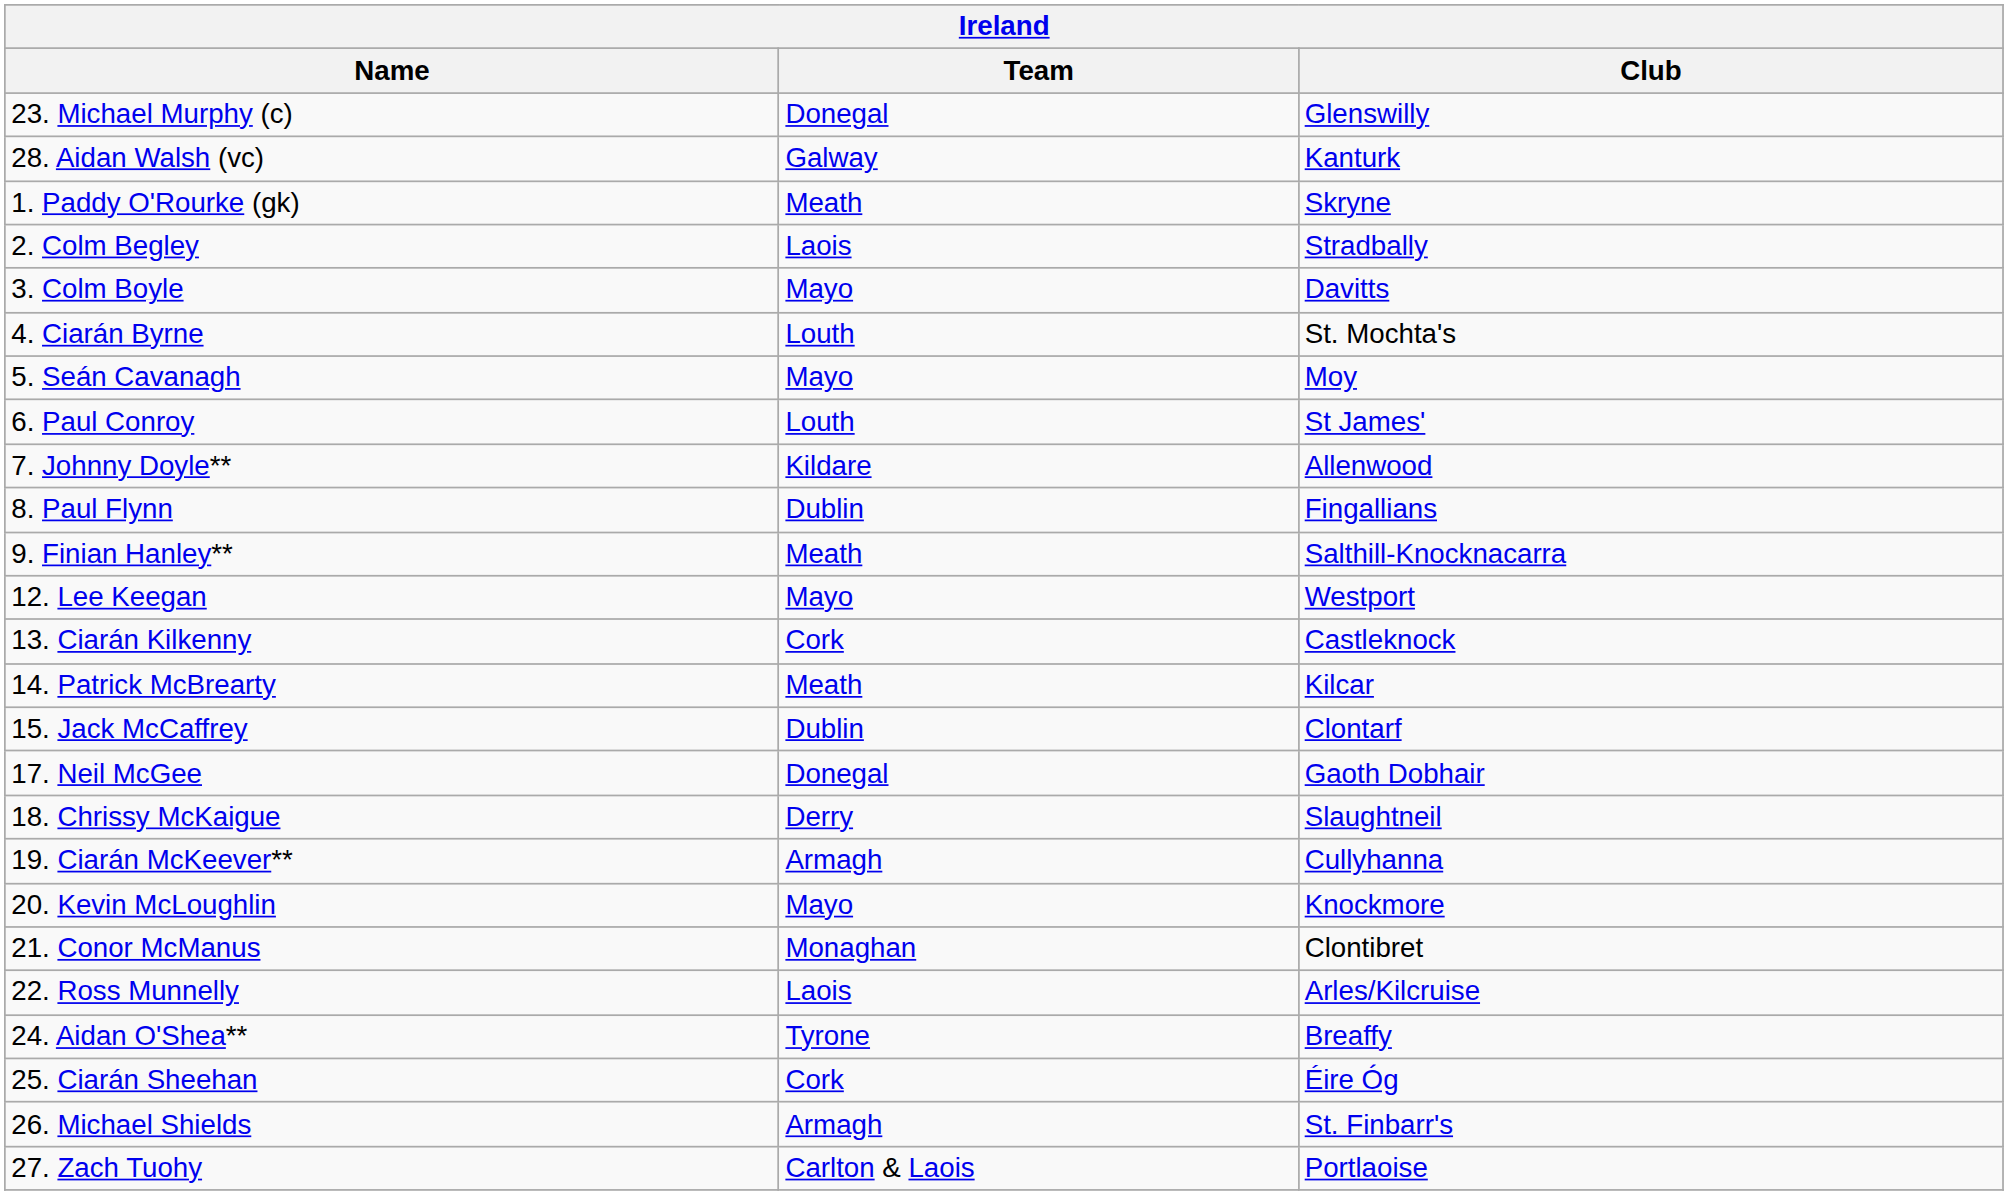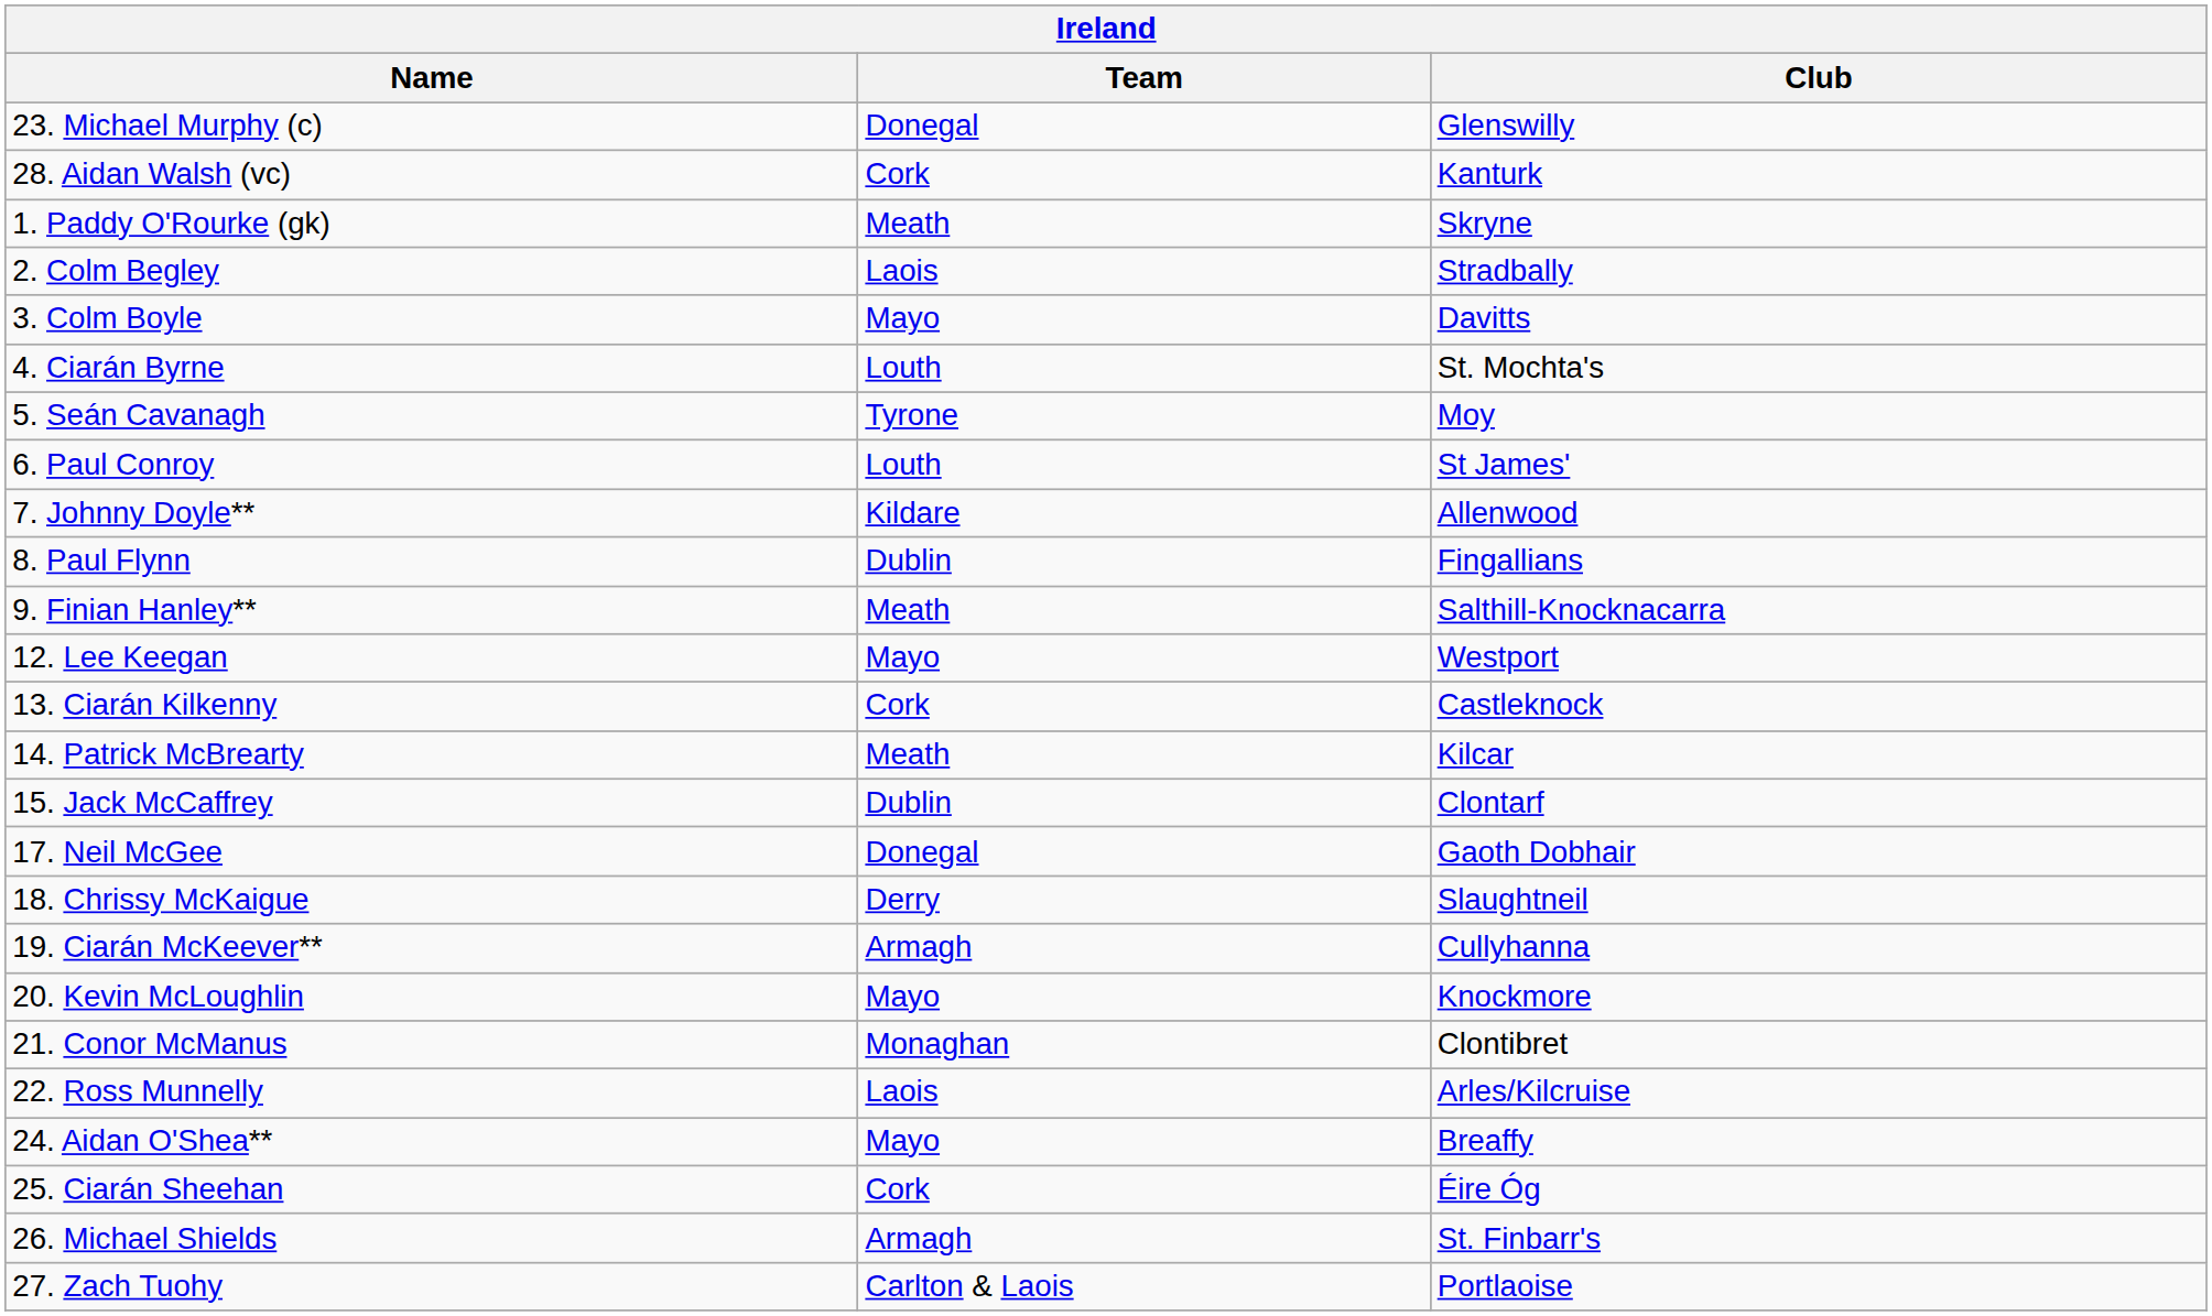 <table align="center" class="wikitable" style="width:73%;">
 <tr>
 <th colspan="3"> <a href='#'>Ireland</a></th>
 </tr>
 <tr>
 <th>Name</th>
 <th>Team</th>
 <th>Club</th>
 </tr>
 <tr>
 <td>23. <a href='#'>Michael Murphy</a> (c)</td>
 <td><a href='#'>Donegal</a></td>
 <td><a href='#'>Glenswilly</a></td>
 </tr>
 <tr>
 <td>28. <a href='#'>Aidan Walsh</a> (vc)</td>
-<td><a href='#'>Galway</a></td>
+<td><a href='#'>Cork</a></td>
 <td><a href='#'>Kanturk</a></td>
 </tr>
 <tr>
 <td>1. <a href='#'>Paddy O'Rourke</a> (gk)</td>
 <td><a href='#'>Meath</a></td>
 <td><a href='#'>Skryne</a></td>
 </tr>
 <tr>
 <td>2. <a href='#'>Colm Begley</a></td>
 <td><a href='#'>Laois</a></td>
 <td><a href='#'>Stradbally</a></td>
 </tr>
 <tr>
 <td>3. <a href='#'>Colm Boyle</a></td>
 <td><a href='#'>Mayo</a></td>
 <td><a href='#'>Davitts</a></td>
 </tr>
 <tr>
 <td>4. <a href='#'>Ciarán Byrne</a></td>
 <td><a href='#'>Louth</a></td>
 <td>St. Mochta's</td>
 </tr>
 <tr>
 <td>5. <a href='#'>Seán Cavanagh</a></td>
-<td><a href='#'>Mayo</a></td>
+<td><a href='#'>Tyrone</a></td>
 <td><a href='#'>Moy</a></td>
 </tr>
 <tr>
 <td>6. <a href='#'>Paul Conroy</a></td>
 <td><a href='#'>Louth</a></td>
 <td><a href='#'>St James'</a></td>
 </tr>
 <tr>
 <td>7. <a href='#'>Johnny Doyle</a>**</td>
 <td><a href='#'>Kildare</a></td>
 <td><a href='#'>Allenwood</a></td>
 </tr>
 <tr>
 <td>8. <a href='#'>Paul Flynn</a></td>
 <td><a href='#'>Dublin</a></td>
 <td><a href='#'>Fingallians</a></td>
 </tr>
 <tr>
 <td>9. <a href='#'>Finian Hanley</a>**</td>
 <td><a href='#'>Meath</a></td>
 <td><a href='#'>Salthill-Knocknacarra</a></td>
 </tr>
 <tr>
 <td>12. <a href='#'>Lee Keegan</a></td>
 <td><a href='#'>Mayo</a></td>
 <td><a href='#'>Westport</a></td>
 </tr>
 <tr>
 <td>13. <a href='#'>Ciarán Kilkenny</a></td>
 <td><a href='#'>Cork</a></td>
 <td><a href='#'>Castleknock</a></td>
 </tr>
 <tr>
 <td>14. <a href='#'>Patrick McBrearty</a></td>
 <td><a href='#'>Meath</a></td>
 <td><a href='#'>Kilcar</a></td>
 </tr>
 <tr>
 <td>15. <a href='#'>Jack McCaffrey</a></td>
 <td><a href='#'>Dublin</a></td>
 <td><a href='#'>Clontarf</a></td>
 </tr>
 <tr>
 <td>17. <a href='#'>Neil McGee</a></td>
 <td><a href='#'>Donegal</a></td>
 <td><a href='#'>Gaoth Dobhair</a></td>
 </tr>
 <tr>
 <td>18. <a href='#'>Chrissy McKaigue</a></td>
 <td><a href='#'>Derry</a></td>
 <td><a href='#'>Slaughtneil</a></td>
 </tr>
 <tr>
 <td>19. <a href='#'>Ciarán McKeever</a>**</td>
 <td><a href='#'>Armagh</a></td>
 <td><a href='#'>Cullyhanna</a></td>
 </tr>
 <tr>
 <td>20. <a href='#'>Kevin McLoughlin</a></td>
 <td><a href='#'>Mayo</a></td>
 <td><a href='#'>Knockmore</a></td>
 </tr>
 <tr>
 <td>21. <a href='#'>Conor McManus</a></td>
 <td><a href='#'>Monaghan</a></td>
 <td>Clontibret</td>
 </tr>
 <tr>
 <td>22. <a href='#'>Ross Munnelly</a></td>
 <td><a href='#'>Laois</a></td>
 <td><a href='#'>Arles/Kilcruise</a></td>
 </tr>
 <tr>
 <td>24. <a href='#'>Aidan O'Shea</a>**</td>
-<td><a href='#'>Tyrone</a></td>
+<td><a href='#'>Mayo</a></td>
 <td><a href='#'>Breaffy</a></td>
 </tr>
 <tr>
 <td>25. <a href='#'>Ciarán Sheehan</a></td>
 <td><a href='#'>Cork</a></td>
 <td><a href='#'>Éire Óg</a></td>
 </tr>
 <tr>
 <td>26. <a href='#'>Michael Shields</a></td>
 <td><a href='#'>Armagh</a></td>
 <td><a href='#'>St. Finbarr's</a></td>
 </tr>
 <tr>
 <td>27. <a href='#'>Zach Tuohy</a></td>
 <td><a href='#'>Carlton</a> & <a href='#'>Laois</a></td>
 <td><a href='#'>Portlaoise</a></td>
 </tr>
 </table>
